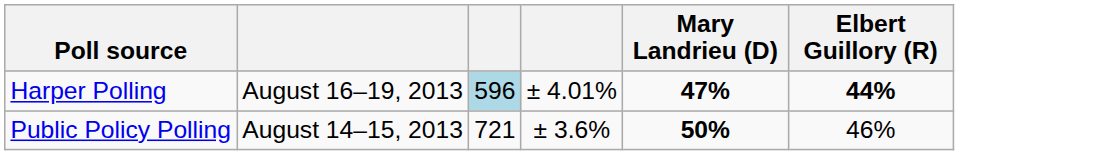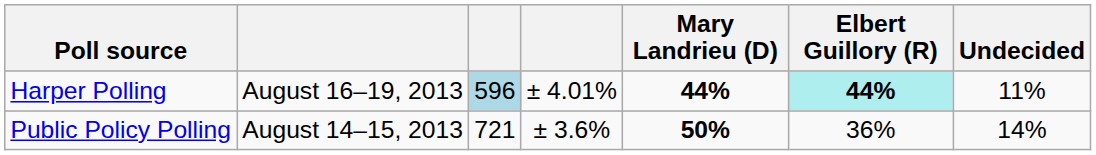 <table class="wikitable" style="text-align:center">
 <tr valign= bottom>
 <th>Poll source</th>
 <th></th>
 <th></th>
 <th></th>
 <th style="width:100px;">Mary<br>Landrieu (D)</th>
 <th style="width:100px;">Elbert<br>Guillory (R)</th>
+<th>Undecided</th>
 </tr>
 <tr>
 <td align=left><a href='#'>Harper Polling</a></td>
 <td>August 16–19, 2013</td>
 <td style="background: lightblue;">596</td>
 <td>± 4.01%</td>
-<td><strong>47%</strong></td>
 <td><strong>44%</strong></td>
+<td style="background: paleturquoise;"><strong>44%</strong></td>
+<td>11%</td>
 </tr>
 <tr>
 <td align=left><a href='#'>Public Policy Polling</a></td>
 <td>August 14–15, 2013</td>
 <td>721</td>
 <td>± 3.6%</td>
 <td><strong>50%</strong></td>
-<td>46%</td>
+<td>36%</td>
+<td>14%</td>
 </tr>
 </table>
